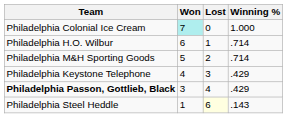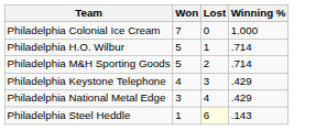 <table class="wikitable">
 <tr>
 <th>Team</th>
 <th>Won</th>
 <th>Lost</th>
 <th>Winning %</th>
 </tr>
 <tr>
 <td>Philadelphia Colonial Ice Cream</td>
-<td style="background: paleturquoise;">7</td>
+<td>7</td>
 <td>0</td>
 <td>1.000</td>
 </tr>
 <tr>
 <td>Philadelphia H.O. Wilbur</td>
-<td>6</td>
+<td>5</td>
 <td>1</td>
 <td>.714</td>
 </tr>
 <tr>
 <td>Philadelphia M&H Sporting Goods</td>
 <td>5</td>
 <td>2</td>
 <td>.714</td>
 </tr>
 <tr>
 <td>Philadelphia Keystone Telephone</td>
 <td>4</td>
 <td>3</td>
 <td>.429</td>
 </tr>
 <tr>
-<td><strong>Philadelphia Passon, Gottlieb, Black</strong></td>
+<td>Philadelphia National Metal Edge</td>
 <td>3</td>
 <td>4</td>
 <td>.429</td>
 </tr>
 <tr>
 <td>Philadelphia Steel Heddle</td>
 <td>1</td>
 <td style="background: lightyellow;">6</td>
 <td>.143</td>
 </tr>
 </table>
